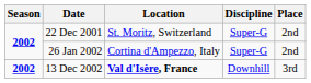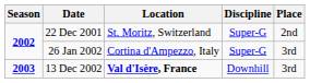 <table class="wikitable" style="text-align:center; font-size:95%;">
 <tr>
 <th>Season</th>
 <th>Date</th>
 <th>Location</th>
 <th>Discipline</th>
 <th>Place</th>
 </tr>
 <tr>
 <td rowspan=2><strong><a href='#'>2002</a></strong></td>
 <td align=right>22 Dec 2001</td>
 <td align=left> <a href='#'>St. Moritz</a>, Switzerland</td>
 <td><a href='#'>Super-G</a></td>
 <td>2nd</td>
 </tr>
 <tr>
 <td align=right>26 Jan 2002</td>
 <td align=left> <a href='#'>Cortina d'Ampezzo</a>, Italy</td>
 <td><a href='#'>Super-G</a></td>
-<td>2nd</td>
+<td>3rd</td>
 </tr>
 <tr>
-<td><strong><a href='#'>2002</a></strong></td>
+<td><strong><a href='#'>2003</a></strong></td>
 <td align=right>13 Dec 2002</td>
 <td align=left><strong> <a href='#'>Val d'Isère</a>, France</strong></td>
 <td><a href='#'>Downhill</a></td>
 <td>3rd</td>
 </tr>
 </table>
